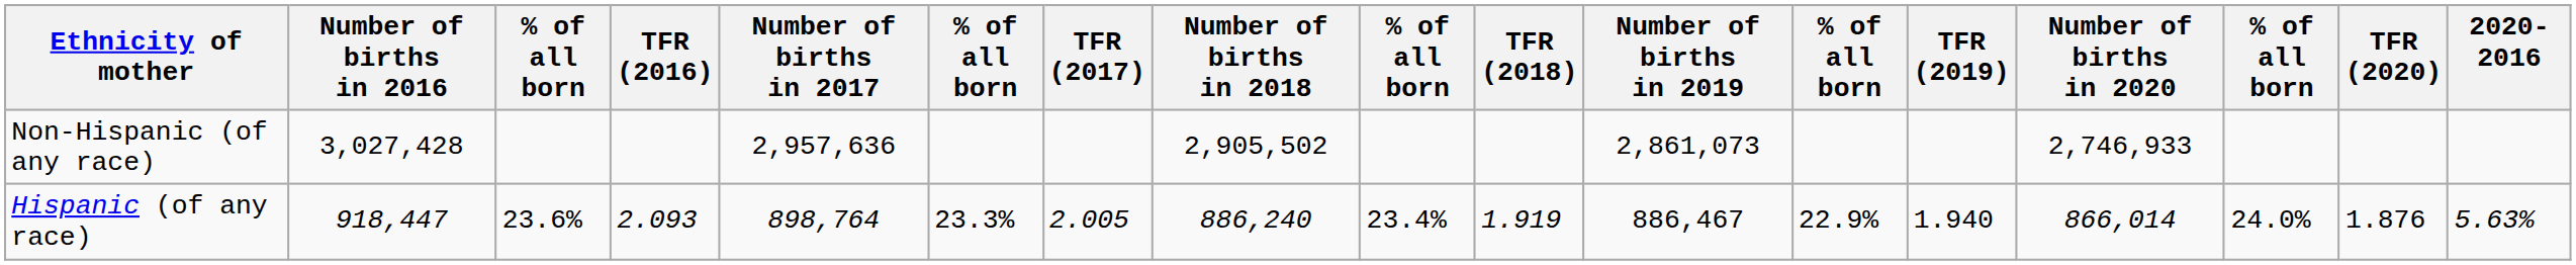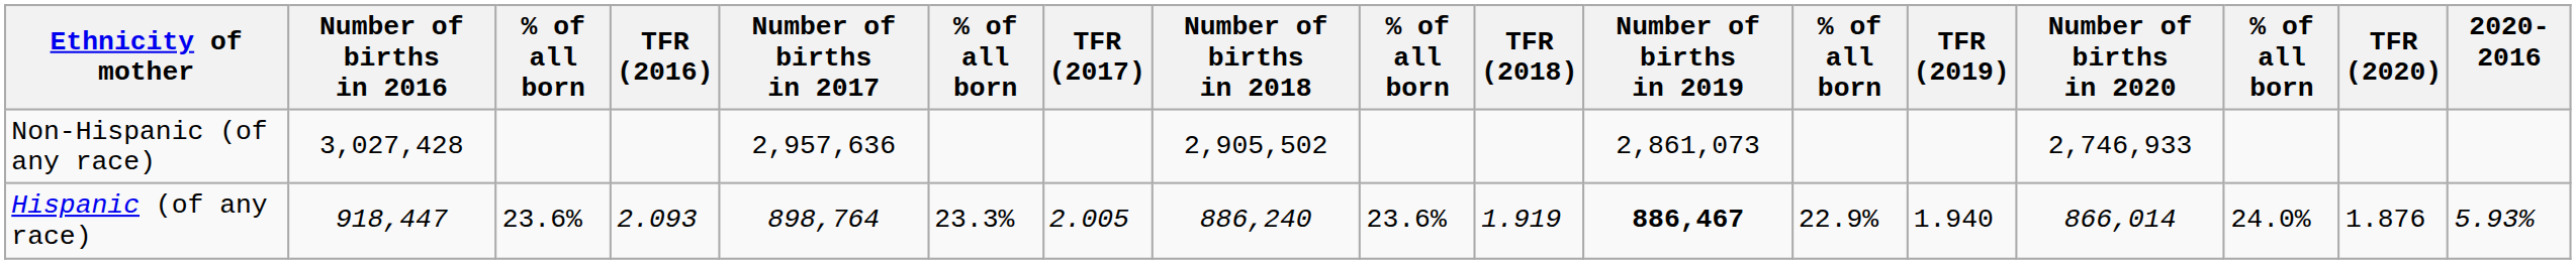 <table class="wikitable">
 <tr>
 <th><a href='#'>Ethnicity</a> of mother</th>
 <th>Number of births<br>in 2016</th>
 <th>% of all<br>born</th>
 <th>TFR<br>(2016)</th>
 <th>Number of births<br>in 2017</th>
 <th>% of all<br>born</th>
 <th>TFR<br>(2017)</th>
 <th>Number of births<br>in 2018</th>
 <th>% of all<br>born</th>
 <th>TFR<br>(2018)</th>
 <th>Number of births<br>in 2019</th>
 <th>% of all<br>born</th>
 <th>TFR<br>(2019)</th>
 <th>Number of births<br>in 2020</th>
 <th>% of all<br>born</th>
 <th>TFR<br>(2020)</th>
 <th>2020-2016<br><br></th>
 </tr>
 <tr>
 <td>Non-Hispanic (of any race)</td>
 <td style="text-align:center;">3,027,428</td>
 <td></td>
 <td></td>
 <td style="text-align:center;">2,957,636</td>
 <td></td>
 <td></td>
 <td style="text-align:center;">2,905,502</td>
 <td></td>
 <td></td>
 <td style="text-align:center;">2,861,073</td>
 <td></td>
 <td></td>
 <td style="text-align:center;">2,746,933</td>
 <td></td>
 <td></td>
 <td></td>
 </tr>
 <tr>
 <td><em><a href='#'>Hispanic</a></em> (of any race)</td>
 <td style="text-align:center;"><em>918,447</em></td>
 <td>23.6%</td>
 <td><em>2.093</em></td>
 <td style="text-align:center;"><em>898,764</em></td>
 <td>23.3%</td>
 <td><em>2.005</em></td>
 <td style="text-align:center;"><em>886,240</em></td>
-<td>23.4%</td>
+<td>23.6%</td>
 <td><em>1.919</em></td>
-<td style="text-align:center;">886,467</td>
+<td style="text-align:center;"><strong>886,467</strong></td>
 <td>22.9%</td>
 <td>1.940</td>
 <td style="text-align:center;"><em>866,014</em></td>
 <td>24.0%</td>
 <td>1.876</td>
-<td><em>5.63%</em></td>
+<td><em>5.93%</em></td>
 </tr>
 </table>
